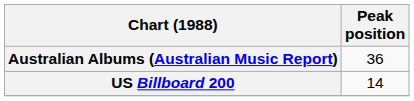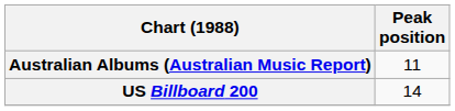 <table class="wikitable sortable plainrowheaders">
 <tr>
 <th>Chart (1988)</th>
 <th>Peak<br>position</th>
 </tr>
 <tr>
 <th scope="row">Australian Albums (<a href='#'>Australian Music Report</a>)</th>
-<td style="text-align:center;">36</td>
+<td style="text-align:center;">11</td>
 </tr>
 <tr>
 <th scope="row">US <a href='#'><em>Billboard</em> 200</a></th>
 <td style="text-align:center;">14</td>
 </tr>
 <tr>
 </tr>
 </table>
